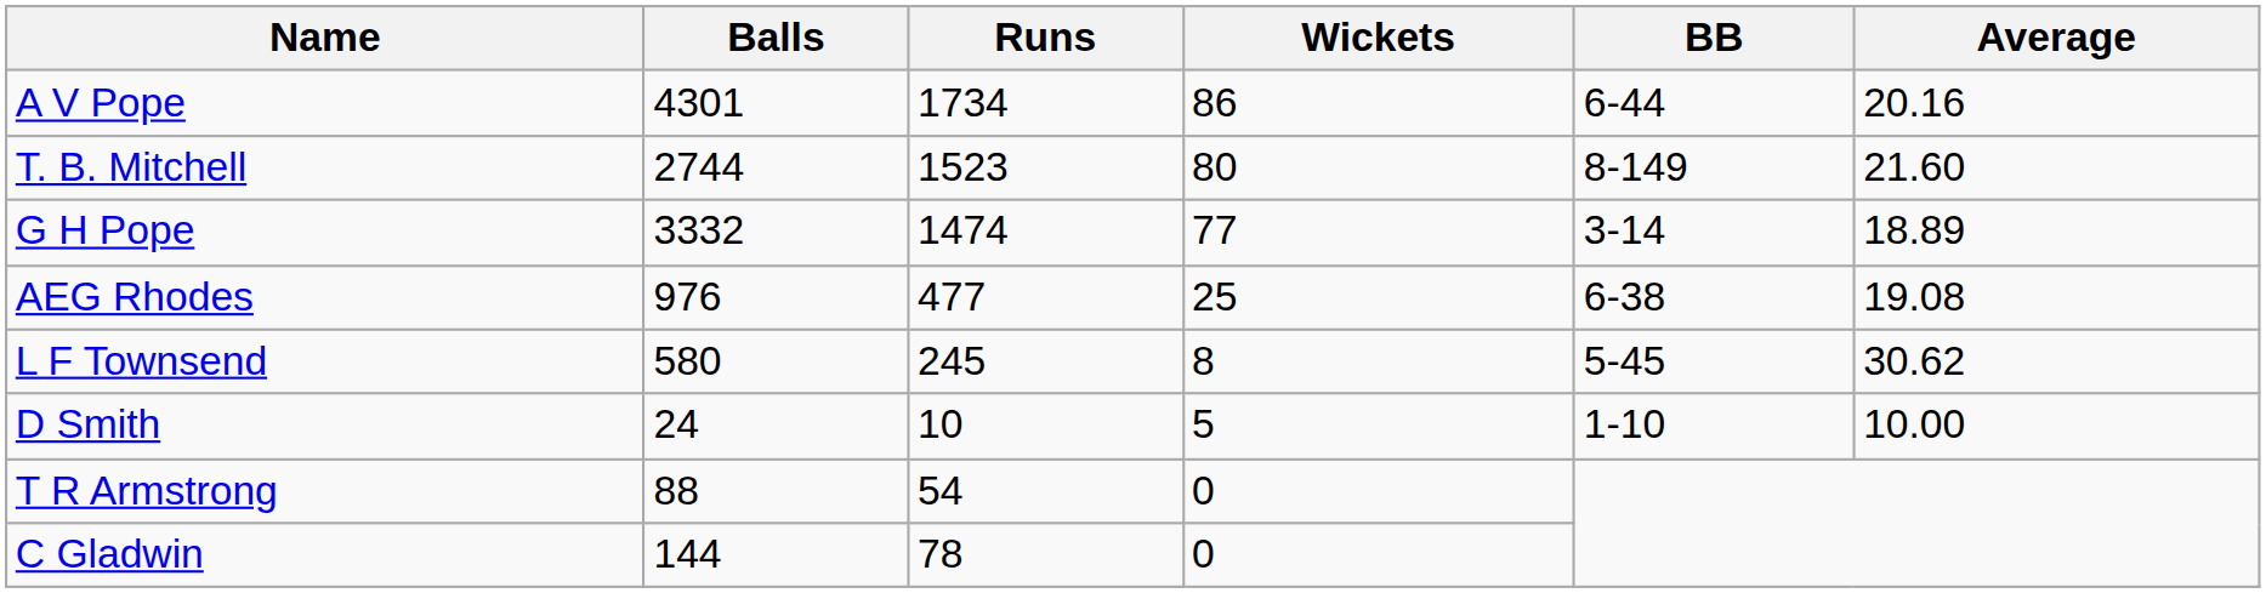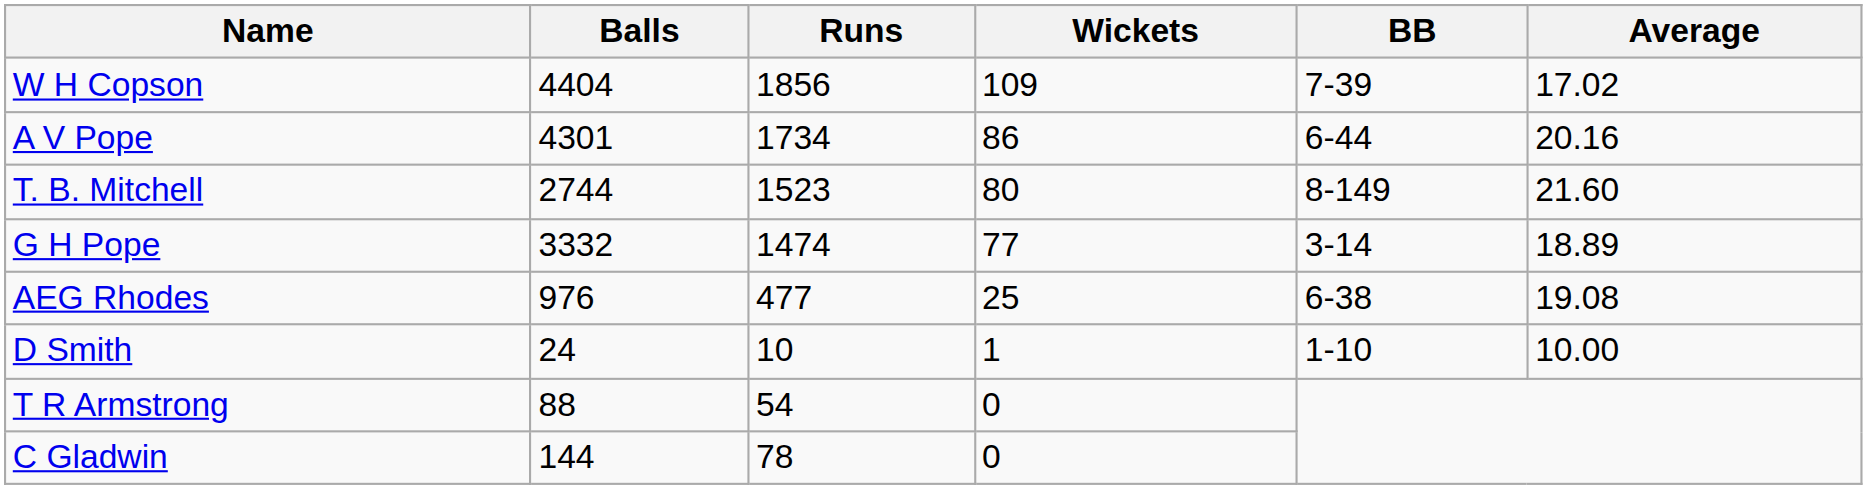 <table class="wikitable sortable" style="width:70%;">
 <tr style="background:#efefef;">
 <th>Name</th>
 <th>Balls</th>
 <th>Runs</th>
 <th>Wickets</th>
 <th>BB</th>
 <th>Average</th>
+</tr>
+<tr>
+<td><a href='#'>W H Copson</a></td>
+<td>4404</td>
+<td>1856</td>
+<td>109</td>
+<td>7-39</td>
+<td>17.02</td>
 </tr>
 <tr>
 <td><a href='#'>A V Pope</a></td>
 <td>4301</td>
 <td>1734</td>
 <td>86</td>
 <td>6-44</td>
 <td>20.16</td>
 </tr>
 <tr>
 <td><a href='#'>T. B. Mitchell</a></td>
 <td>2744</td>
 <td>1523</td>
 <td>80</td>
 <td>8-149</td>
 <td>21.60</td>
 </tr>
 <tr>
 <td><a href='#'>G H Pope</a></td>
 <td>3332</td>
 <td>1474</td>
 <td>77</td>
 <td>3-14</td>
 <td>18.89</td>
 </tr>
 <tr>
 <td><a href='#'>AEG Rhodes</a></td>
 <td>976</td>
 <td>477</td>
 <td>25</td>
 <td>6-38</td>
 <td>19.08</td>
 </tr>
 <tr>
-<td><a href='#'>L F Townsend</a></td>
-<td>580</td>
-<td>245</td>
-<td>8</td>
-<td>5-45</td>
-<td>30.62</td>
-</tr>
-<tr>
 <td><a href='#'>D Smith</a></td>
 <td>24</td>
 <td>10</td>
-<td>5</td>
+<td>1</td>
 <td>1-10</td>
 <td>10.00</td>
 </tr>
 <tr>
 <td><a href='#'>T R Armstrong</a></td>
 <td>88</td>
 <td>54</td>
 <td>0</td>
 </tr>
 <tr>
 <td><a href='#'>C Gladwin</a></td>
 <td>144</td>
 <td>78</td>
 <td>0   </td>
 </tr>
 </table>
